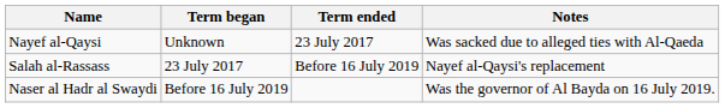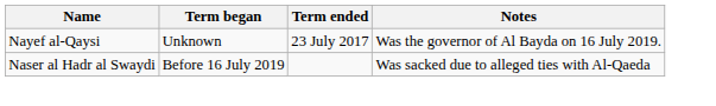 <table class="wikitable">
 <tr>
 <th>Name</th>
 <th>Term began</th>
 <th>Term ended</th>
 <th>Notes</th>
 </tr>
 <tr>
 <td>Nayef al-Qaysi</td>
 <td>Unknown</td>
 <td>23 July 2017</td>
-<td>Was sacked due to alleged ties with Al-Qaeda</td>
-</tr>
-<tr>
-<td>Salah al-Rassass</td>
-<td>23 July 2017</td>
-<td>Before 16 July 2019</td>
-<td>Nayef al-Qaysi's replacement</td>
+<td>Was the governor of Al Bayda on 16 July 2019.</td>
 </tr>
 <tr>
 <td>Naser al Hadr al Swaydi</td>
 <td>Before 16 July 2019</td>
 <td></td>
-<td>Was the governor of Al Bayda on 16 July 2019.</td>
+<td>Was sacked due to alleged ties with Al-Qaeda</td>
 </tr>
 </table>
